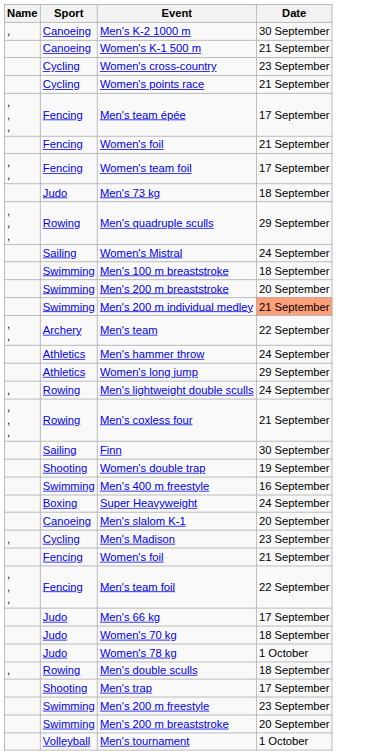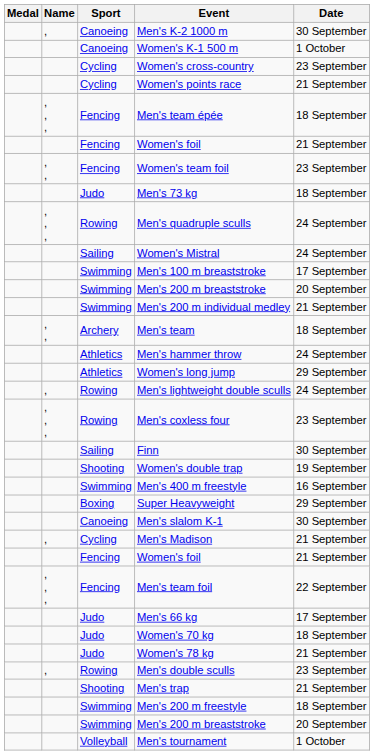 <table class="wikitable sortable" style="font-size:90%">
 <tr>
+<th>Medal</th>
 <th>Name</th>
 <th>Sport</th>
 <th>Event</th>
 <th>Date</th>
 </tr>
 <tr>
+<td></td>
 <td>,<br></td>
 <td><a href='#'>Canoeing</a></td>
 <td><a href='#'>Men's K-2 1000 m</a></td>
 <td>30 September</td>
 </tr>
 <tr>
 <td></td>
+<td></td>
 <td><a href='#'>Canoeing</a></td>
 <td><a href='#'>Women's K-1 500 m</a></td>
-<td>21 September</td>
+<td>1 October</td>
 </tr>
 <tr>
+<td></td>
 <td></td>
 <td><a href='#'>Cycling</a></td>
 <td><a href='#'>Women's cross-country</a></td>
 <td>23 September</td>
 </tr>
 <tr>
 <td></td>
+<td></td>
 <td><a href='#'>Cycling</a></td>
 <td><a href='#'>Women's points race</a></td>
 <td>21 September</td>
 </tr>
 <tr>
+<td></td>
 <td>,<br>,<br>,<br></td>
 <td><a href='#'>Fencing</a></td>
 <td><a href='#'>Men's team épée</a></td>
-<td>17 September</td>
+<td>18 September</td>
 </tr>
 <tr>
+<td></td>
 <td></td>
 <td><a href='#'>Fencing</a></td>
 <td><a href='#'>Women's foil</a></td>
 <td>21 September</td>
 </tr>
 <tr>
+<td></td>
 <td>,<br>,<br></td>
 <td><a href='#'>Fencing</a></td>
 <td><a href='#'>Women's team foil</a></td>
-<td>17 September</td>
+<td>23 September</td>
 </tr>
 <tr>
+<td></td>
 <td></td>
 <td><a href='#'>Judo</a></td>
 <td><a href='#'>Men's 73 kg</a></td>
 <td>18 September</td>
 </tr>
 <tr>
+<td></td>
 <td>,<br>,<br>,<br></td>
 <td><a href='#'>Rowing</a></td>
 <td><a href='#'>Men's quadruple sculls</a></td>
-<td>29 September</td>
+<td>24 September</td>
 </tr>
 <tr>
+<td></td>
 <td></td>
 <td><a href='#'>Sailing</a></td>
 <td><a href='#'>Women's Mistral</a></td>
 <td>24 September</td>
 </tr>
 <tr>
 <td></td>
+<td></td>
 <td><a href='#'>Swimming</a></td>
 <td><a href='#'>Men's 100 m breaststroke</a></td>
-<td>18 September</td>
+<td>17 September</td>
 </tr>
 <tr>
+<td></td>
 <td></td>
 <td><a href='#'>Swimming</a></td>
 <td><a href='#'>Men's 200 m breaststroke</a></td>
 <td>20 September</td>
 </tr>
 <tr>
 <td></td>
+<td></td>
 <td><a href='#'>Swimming</a></td>
 <td><a href='#'>Men's 200 m individual medley</a></td>
-<td style="background: lightsalmon;">21 September</td>
+<td>21 September</td>
 </tr>
 <tr>
+<td></td>
 <td>,<br>,<br></td>
 <td><a href='#'>Archery</a></td>
 <td><a href='#'>Men's team</a></td>
-<td>22 September</td>
+<td>18 September</td>
 </tr>
 <tr>
+<td></td>
 <td></td>
 <td><a href='#'>Athletics</a></td>
 <td><a href='#'>Men's hammer throw</a></td>
 <td>24 September</td>
 </tr>
 <tr>
 <td></td>
+<td></td>
 <td><a href='#'>Athletics</a></td>
 <td><a href='#'>Women's long jump</a></td>
 <td>29 September</td>
 </tr>
 <tr>
+<td></td>
 <td>,<br></td>
 <td><a href='#'>Rowing</a></td>
 <td><a href='#'>Men's lightweight double sculls</a></td>
 <td>24 September</td>
 </tr>
 <tr>
+<td></td>
 <td>,<br>,<br>,<br></td>
 <td><a href='#'>Rowing</a></td>
 <td><a href='#'>Men's coxless four</a></td>
-<td>21 September</td>
+<td>23 September</td>
 </tr>
 <tr>
+<td></td>
 <td></td>
 <td><a href='#'>Sailing</a></td>
 <td><a href='#'>Finn</a></td>
 <td>30 September</td>
 </tr>
 <tr>
 <td></td>
+<td></td>
 <td><a href='#'>Shooting</a></td>
 <td><a href='#'>Women's double trap</a></td>
 <td>19 September</td>
 </tr>
 <tr>
+<td></td>
 <td></td>
 <td><a href='#'>Swimming</a></td>
 <td><a href='#'>Men's 400 m freestyle</a></td>
 <td>16 September</td>
 </tr>
 <tr>
 <td></td>
+<td></td>
 <td><a href='#'>Boxing</a></td>
 <td><a href='#'>Super Heavyweight</a></td>
-<td>24 September</td>
+<td>29 September</td>
 </tr>
 <tr>
 <td></td>
+<td></td>
 <td><a href='#'>Canoeing</a></td>
 <td><a href='#'>Men's slalom K-1</a></td>
-<td>20 September</td>
+<td>30 September</td>
 </tr>
 <tr>
+<td></td>
 <td>,<br></td>
 <td><a href='#'>Cycling</a></td>
 <td><a href='#'>Men's Madison</a></td>
-<td>23 September</td>
+<td>21 September</td>
 </tr>
 <tr>
+<td></td>
 <td></td>
 <td><a href='#'>Fencing</a></td>
 <td><a href='#'>Women's foil</a></td>
 <td>21 September</td>
 </tr>
 <tr>
+<td></td>
 <td>,<br>,<br>,<br></td>
 <td><a href='#'>Fencing</a></td>
 <td><a href='#'>Men's team foil</a></td>
 <td>22 September</td>
 </tr>
 <tr>
 <td></td>
+<td></td>
 <td><a href='#'>Judo</a></td>
 <td><a href='#'>Men's 66 kg</a></td>
 <td>17 September</td>
 </tr>
 <tr>
+<td></td>
 <td></td>
 <td><a href='#'>Judo</a></td>
 <td><a href='#'>Women's 70 kg</a></td>
 <td>18 September</td>
 </tr>
 <tr>
 <td></td>
+<td></td>
 <td><a href='#'>Judo</a></td>
 <td><a href='#'>Women's 78 kg</a></td>
-<td>1 October</td>
+<td>21 September</td>
 </tr>
 <tr>
+<td></td>
 <td>,<br></td>
 <td><a href='#'>Rowing</a></td>
 <td><a href='#'>Men's double sculls</a></td>
+<td>23 September</td>
+</tr>
+<tr>
+<td></td>
+<td></td>
+<td><a href='#'>Shooting</a></td>
+<td><a href='#'>Men's trap</a></td>
+<td>21 September</td>
+</tr>
+<tr>
+<td></td>
+<td></td>
+<td><a href='#'>Swimming</a></td>
+<td><a href='#'>Men's 200 m freestyle</a></td>
 <td>18 September</td>
 </tr>
 <tr>
 <td></td>
-<td><a href='#'>Shooting</a></td>
-<td><a href='#'>Men's trap</a></td>
-<td>17 September</td>
-</tr>
-<tr>
-<td></td>
-<td><a href='#'>Swimming</a></td>
-<td><a href='#'>Men's 200 m freestyle</a></td>
-<td>23 September</td>
-</tr>
-<tr>
 <td></td>
 <td><a href='#'>Swimming</a></td>
 <td><a href='#'>Men's 200 m breaststroke</a></td>
 <td>20 September</td>
 </tr>
 <tr>
+<td></td>
 <td><br></td>
 <td><a href='#'>Volleyball</a></td>
 <td><a href='#'>Men's tournament</a></td>
 <td>1 October</td>
 </tr>
 </table>
